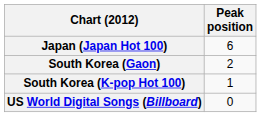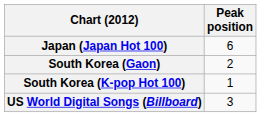 <table class="wikitable plainrowheaders sortable">
 <tr>
 <th scope="col">Chart (2012)</th>
 <th scope="col">Peak<br>position</th>
 </tr>
 <tr>
 <th scope="row">Japan (<a href='#'>Japan Hot 100</a>)</th>
 <td align="center">6</td>
 </tr>
 <tr>
 <th scope="row">South Korea (<a href='#'>Gaon</a>)</th>
 <td align="center">2</td>
 </tr>
 <tr>
 <th scope="row">South Korea (<a href='#'>K-pop Hot 100</a>)</th>
 <td align="center">1</td>
 </tr>
 <tr>
 <th scope="row">US <a href='#'>World Digital Songs</a> (<em><a href='#'>Billboard</a></em>)</th>
-<td align="center">0</td>
+<td align="center">3</td>
 </tr>
 </table>
